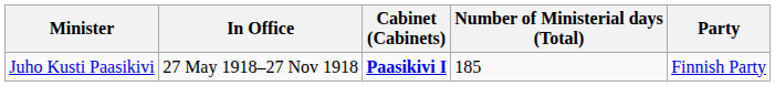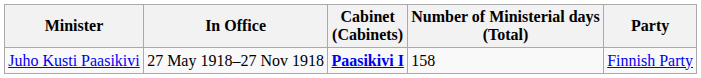 <table class="wikitable">
 <tr>
 <th>Minister</th>
 <th>In Office</th>
 <th>Cabinet<br>(Cabinets)</th>
 <th>Number of Ministerial days <br>(Total)</th>
 <th>Party</th>
 </tr>
 <tr>
 <td><a href='#'>Juho Kusti Paasikivi</a></td>
 <td>27 May 1918–27 Nov 1918</td>
 <td><strong><a href='#'>Paasikivi I</a></strong></td>
-<td>185</td>
+<td>158</td>
 <td><a href='#'>Finnish Party</a></td>
 </tr>
 </table>
